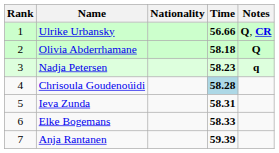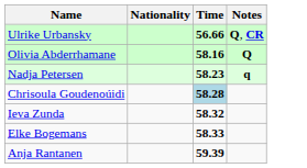 <table class="wikitable sortable" style="text-align:center">
 <tr>
-<th>Rank</th>
 <th>Name</th>
 <th>Nationality</th>
 <th>Time</th>
 <th>Notes</th>
 </tr>
 <tr bgcolor=ccffcc>
-<td>1</td>
 <td align=left><a href='#'>Ulrike Urbansky</a></td>
 <td align=left></td>
 <td><strong>56.66</strong></td>
 <td><strong>Q</strong>, <strong><a href='#'>CR</a></strong></td>
 </tr>
 <tr bgcolor=ccffcc>
-<td>2</td>
 <td align=left><a href='#'>Olivia Abderrhamane</a></td>
 <td align=left></td>
-<td><strong>58.18</strong></td>
+<td><strong>58.16</strong></td>
 <td><strong>Q</strong></td>
 </tr>
 <tr bgcolor=ddffdd>
-<td>3</td>
 <td align=left><a href='#'>Nadja Petersen</a></td>
 <td align=left></td>
 <td><strong>58.23</strong></td>
 <td><strong>q</strong></td>
 </tr>
 <tr>
-<td>4</td>
 <td align=left><a href='#'>Chrisoula Goudenoúidi</a></td>
 <td align=left></td>
 <td style="background: lightblue;"><strong>58.28</strong></td>
 <td></td>
 </tr>
 <tr>
-<td>5</td>
 <td align=left><a href='#'>Ieva Zunda</a></td>
 <td align=left></td>
-<td><strong>58.31</strong></td>
+<td><strong>58.32</strong></td>
 <td></td>
 </tr>
 <tr>
-<td>6</td>
 <td align=left><a href='#'>Elke Bogemans</a></td>
 <td align=left></td>
 <td><strong>58.33</strong></td>
 <td></td>
 </tr>
 <tr>
-<td>7</td>
 <td align=left><a href='#'>Anja Rantanen</a></td>
 <td align=left></td>
 <td><strong>59.39</strong></td>
 <td></td>
 </tr>
 </table>
